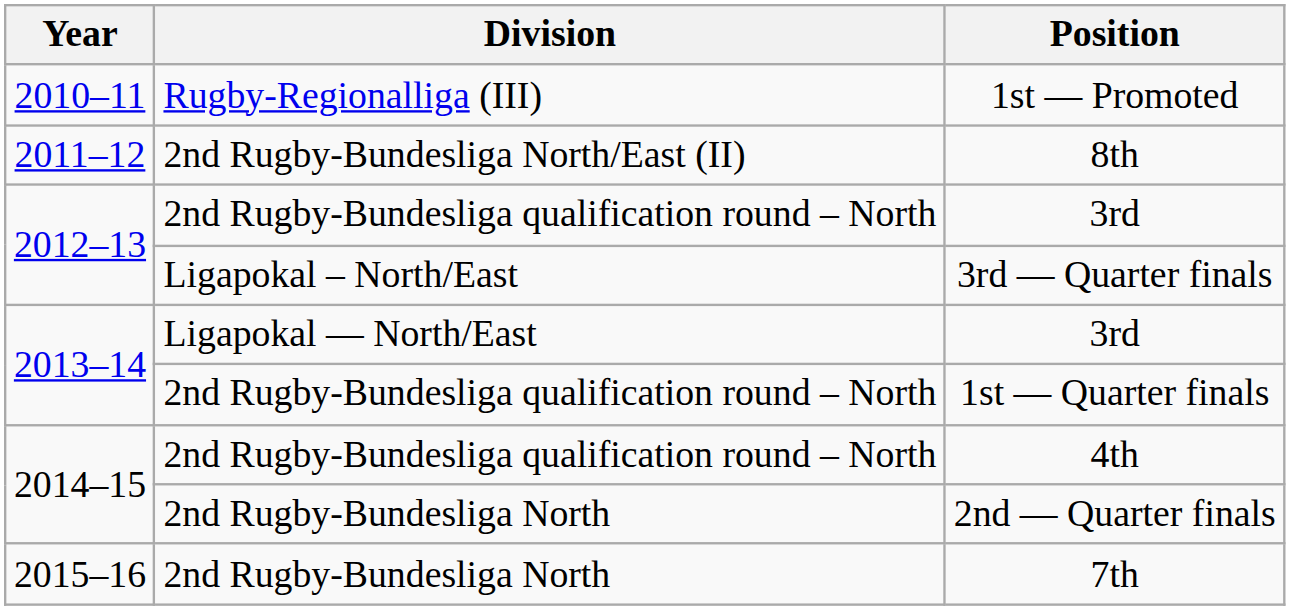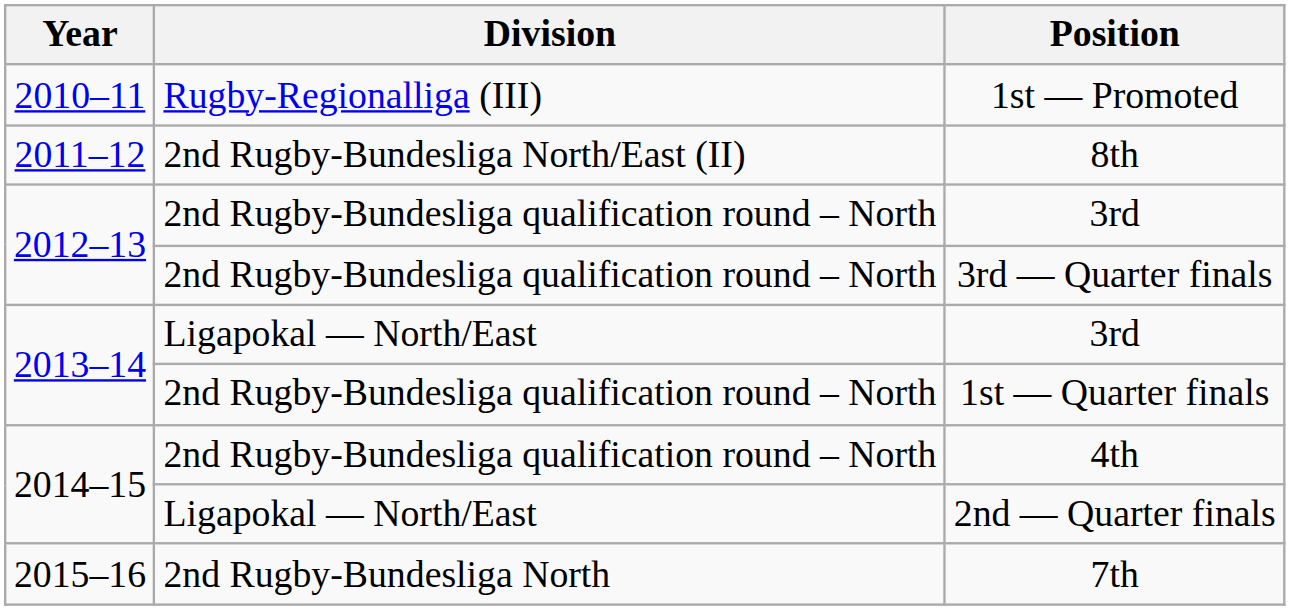 <table class="wikitable">
 <tr>
 <th>Year</th>
 <th>Division</th>
 <th>Position</th>
 </tr>
 <tr align="center">
 <td><a href='#'>2010–11</a></td>
 <td align="left"><a href='#'>Rugby-Regionalliga</a> (III)</td>
 <td>1st — Promoted</td>
 </tr>
 <tr align="center">
 <td><a href='#'>2011–12</a></td>
 <td align="left">2nd Rugby-Bundesliga North/East (II)</td>
 <td>8th</td>
 </tr>
 <tr align="center">
 <td rowspan=2><a href='#'>2012–13</a></td>
 <td align="left">2nd Rugby-Bundesliga qualification round – North</td>
 <td>3rd</td>
 </tr>
 <tr align="center">
-<td align="left">Ligapokal – North/East</td>
+<td align="left">2nd Rugby-Bundesliga qualification round – North</td>
 <td>3rd — Quarter finals</td>
 </tr>
 <tr align="center">
 <td rowspan=2><a href='#'>2013–14</a></td>
 <td align="left">Ligapokal — North/East</td>
 <td>3rd</td>
 </tr>
 <tr align="center">
 <td align="left">2nd Rugby-Bundesliga qualification round – North</td>
 <td>1st — Quarter finals</td>
 </tr>
 <tr align="center">
 <td rowspan=2>2014–15</td>
 <td align="left">2nd Rugby-Bundesliga qualification round – North</td>
 <td>4th</td>
 </tr>
 <tr align="center">
-<td align="left">2nd Rugby-Bundesliga North</td>
+<td align="left">Ligapokal — North/East</td>
 <td>2nd — Quarter finals</td>
 </tr>
 <tr align="center">
 <td>2015–16</td>
 <td align="left">2nd Rugby-Bundesliga North</td>
 <td>7th</td>
 </tr>
 </table>
